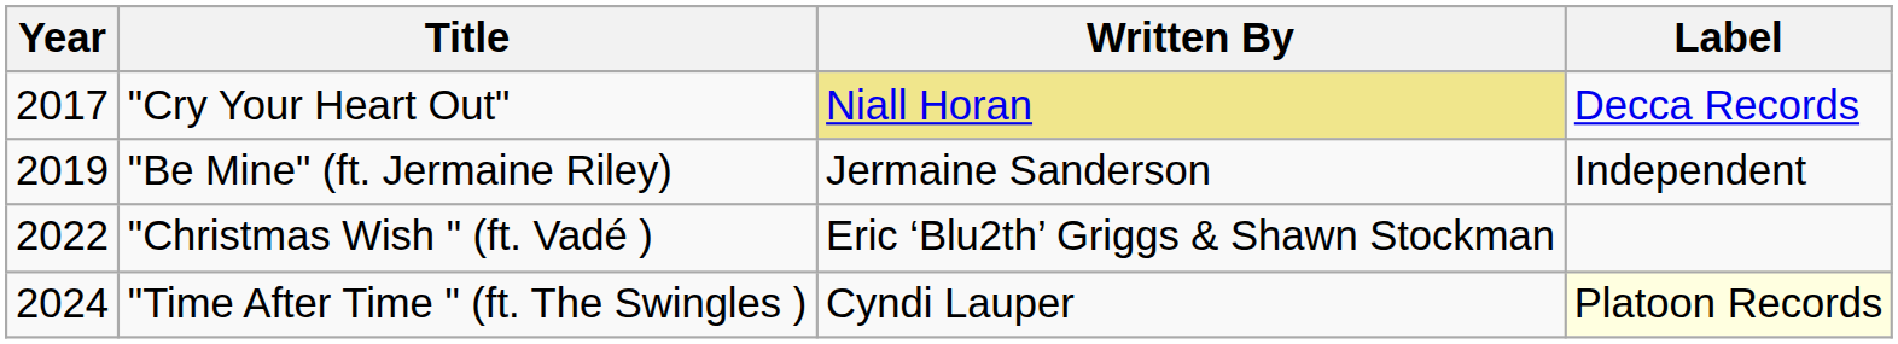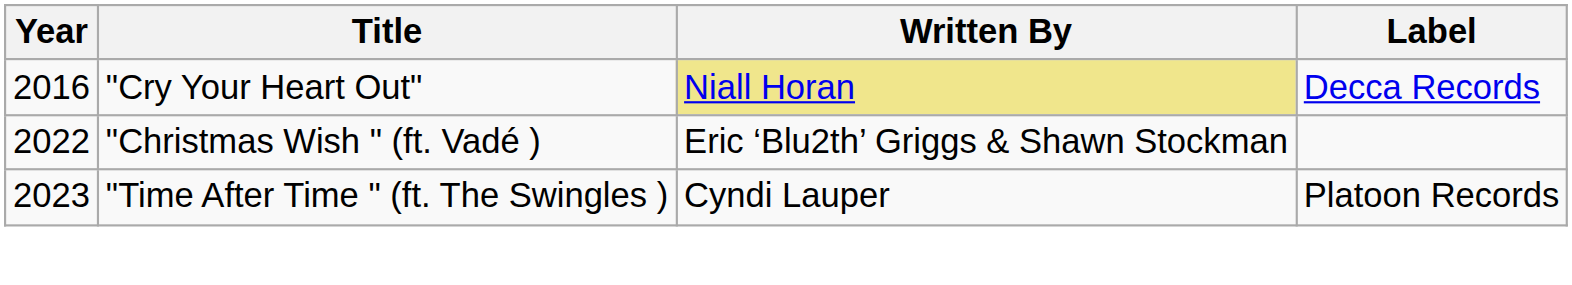 <table class="wikitable">
 <tr>
 <th>Year</th>
 <th>Title</th>
 <th>Written By</th>
 <th>Label</th>
 </tr>
 <tr>
-<td>2017</td>
+<td>2016</td>
 <td>"Cry Your Heart Out"</td>
 <td style="background: khaki;"><a href='#'>Niall Horan</a></td>
 <td><a href='#'>Decca Records</a></td>
-</tr>
-<tr>
-<td>2019</td>
-<td>"Be Mine" (ft. Jermaine Riley)</td>
-<td>Jermaine Sanderson</td>
-<td>Independent</td>
 </tr>
 <tr>
 <td>2022</td>
 <td>"Christmas Wish " (ft. Vadé )</td>
 <td>Eric ‘Blu2th’ Griggs & Shawn Stockman</td>
 </tr>
 <tr>
-<td>2024</td>
+<td>2023</td>
 <td>"Time After Time " (ft. The Swingles )</td>
 <td>Cyndi Lauper</td>
-<td style="background: lightyellow;">Platoon Records</td>
+<td>Platoon Records</td>
 </tr>
 </table>
